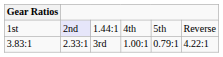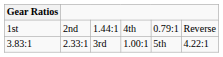 <table class="wikitable">
 <tr>
 <th>Gear Ratios</th>
 </tr>
 <tr>
 <td>1st</td>
-<td style="background: lavender;">2nd</td>
+<td>2nd</td>
 <td>1.44:1</td>
 <td>4th</td>
-<td>5th</td>
+<td>0.79:1</td>
 <td>Reverse</td>
 </tr>
 <tr>
 <td>3.83:1</td>
 <td>2.33:1</td>
 <td>3rd</td>
 <td>1.00:1</td>
-<td>0.79:1</td>
+<td>5th</td>
 <td>4.22:1</td>
 </tr>
 </table>
